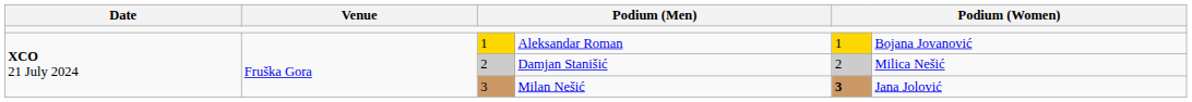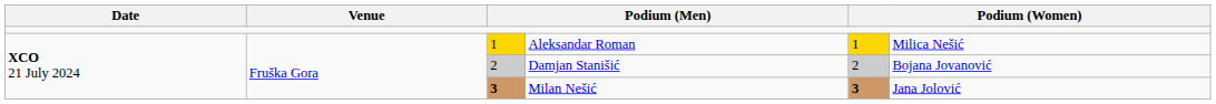 <table class="wikitable" width=70%>
 <tr>
 <th>Date</th>
 <th width=20%>Venue</th>
 <th colspan=2 width=30%>Podium (Men)</th>
 <th colspan=2 width=30%>Podium (Women)</th>
 </tr>
 <tr>
 <td colspan=6></td>
 </tr>
 <tr>
 <td rowspan=3><strong>XCO</strong> <br> 21 July 2024</td>
 <td rowspan=3><br><a href='#'>Fruška Gora</a></td>
 <td bgcolor=FFD700>1</td>
 <td><a href='#'>Aleksandar Roman</a></td>
 <td bgcolor=FFD700>1</td>
-<td><a href='#'>Bojana Jovanović</a></td>
+<td><a href='#'>Milica Nešić</a></td>
 </tr>
 <tr>
 <td bgcolor=CCCCCC>2</td>
 <td><a href='#'>Damjan Stanišić</a></td>
 <td bgcolor=CCCCCC>2</td>
-<td><a href='#'>Milica Nešić</a></td>
+<td><a href='#'>Bojana Jovanović</a></td>
 </tr>
 <tr>
-<td bgcolor=CC9966>3</td>
+<td bgcolor=CC9966><strong>3</strong></td>
 <td><a href='#'>Milan Nešić</a></td>
 <td bgcolor=CC9966><strong>3</strong></td>
 <td><a href='#'>Jana Jolović</a></td>
 </tr>
 </table>
